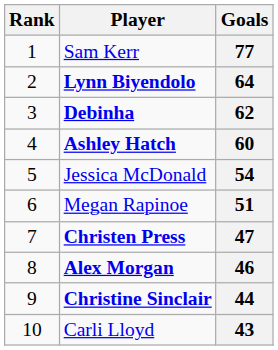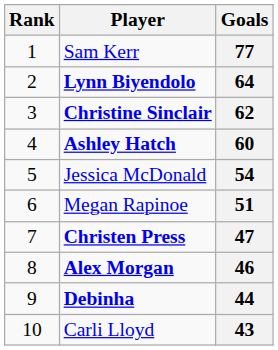 <table class="wikitable"   style="text-align:center">
 <tr>
 <th>Rank</th>
 <th>Player</th>
 <th>Goals</th>
 </tr>
 <tr>
 <td>1</td>
 <td style="text-align:left;"> <a href='#'>Sam Kerr</a></td>
 <th>77</th>
 </tr>
 <tr>
 <td>2</td>
 <td style="text-align:left;"> <strong><a href='#'>Lynn Biyendolo</a></strong></td>
 <th>64</th>
 </tr>
 <tr>
 <td>3</td>
-<td style="text-align:left;"> <strong><a href='#'>Debinha</a></strong></td>
+<td style="text-align:left;"> <strong><a href='#'>Christine Sinclair</a></strong></td>
 <th>62</th>
 </tr>
 <tr>
 <td>4</td>
 <td style="text-align:left;"> <strong><a href='#'>Ashley Hatch</a></strong></td>
 <th>60</th>
 </tr>
 <tr>
 <td>5</td>
 <td style="text-align:left;"> <a href='#'>Jessica McDonald</a></td>
 <th>54</th>
 </tr>
 <tr>
 <td>6</td>
 <td style="text-align:left;"> <a href='#'>Megan Rapinoe</a></td>
 <th>51</th>
 </tr>
 <tr>
 <td>7</td>
 <td style="text-align:left;"> <strong><a href='#'>Christen Press</a></strong></td>
 <th>47</th>
 </tr>
 <tr>
 <td>8</td>
 <td style="text-align:left;"> <strong><a href='#'>Alex Morgan</a></strong></td>
 <th>46</th>
 </tr>
 <tr>
 <td>9</td>
-<td style="text-align:left;"> <strong><a href='#'>Christine Sinclair</a></strong></td>
+<td style="text-align:left;"> <strong><a href='#'>Debinha</a></strong></td>
 <th>44</th>
 </tr>
 <tr>
 <td>10</td>
 <td style="text-align:left;"> <a href='#'>Carli Lloyd</a></td>
 <th>43</th>
 </tr>
 </table>
